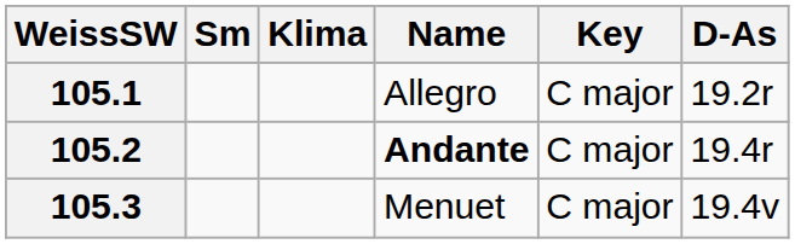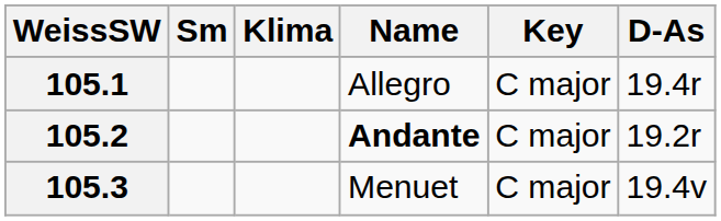 <table border="1" class="wikitable sortable">
 <tr>
 <th data-sort-type="number">WeissSW</th>
 <th>Sm</th>
 <th>Klima</th>
 <th class="unsortable">Name</th>
 <th class="unsortable">Key</th>
 <th>D-As</th>
 </tr>
 <tr>
 <th data-sort-value="1">105.1</th>
 <td></td>
 <td></td>
 <td>Allegro</td>
 <td>C major</td>
-<td>19.2r</td>
+<td>19.4r</td>
 </tr>
 <tr>
 <th data-sort-value="2">105.2</th>
 <td></td>
 <td></td>
 <td><strong>Andante</strong></td>
 <td>C major</td>
-<td>19.4r</td>
+<td>19.2r</td>
 </tr>
 <tr>
 <th data-sort-value="3">105.3</th>
 <td></td>
 <td></td>
 <td>Menuet</td>
 <td>C major</td>
 <td>19.4v</td>
 </tr>
 </table>
